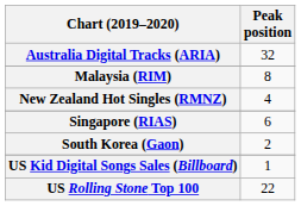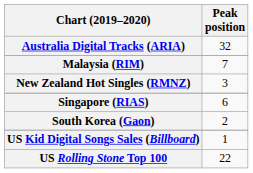 <table class="wikitable sortable plainrowheaders" style="text-align:center">
 <tr>
 <th scope="col">Chart (2019–2020)</th>
 <th scope="col">Peak<br>position</th>
 </tr>
 <tr>
 <th scope="row"><a href='#'>Australia Digital Tracks</a> (<a href='#'>ARIA</a>)</th>
 <td>32</td>
 </tr>
 <tr>
 </tr>
 <tr>
 </tr>
 <tr>
 </tr>
 <tr>
 </tr>
 <tr>
 <th scope="row">Malaysia (<a href='#'>RIM</a>)</th>
-<td>8</td>
+<td>7</td>
 </tr>
 <tr>
 <th scope="row">New Zealand Hot Singles (<a href='#'>RMNZ</a>)</th>
-<td>4</td>
+<td>3</td>
 </tr>
 <tr>
 </tr>
 <tr>
 <th scope="row">Singapore (<a href='#'>RIAS</a>)</th>
 <td>6</td>
 </tr>
 <tr>
 <th scope="row">South Korea (<a href='#'>Gaon</a>)</th>
 <td>2</td>
 </tr>
 <tr>
 </tr>
 <tr>
 </tr>
 <tr>
 <th scope="row">US <a href='#'>Kid Digital Songs Sales</a> (<em><a href='#'>Billboard</a></em>)</th>
 <td>1</td>
 </tr>
 <tr>
 <th scope="row">US <a href='#'><em>Rolling Stone</em> Top 100</a></th>
 <td>22</td>
 </tr>
 </table>
